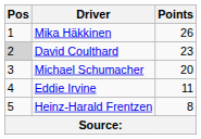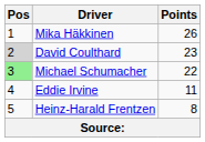 <table class="wikitable" style="font-size: 95%;">
 <tr>
 <th>Pos</th>
 <th>Driver</th>
 <th>Points</th>
 </tr>
 <tr>
 <td>1</td>
 <td> <a href='#'>Mika Häkkinen</a></td>
 <td align="right">26</td>
 </tr>
 <tr>
 <td style="background: lightgrey;">2</td>
 <td> <a href='#'>David Coulthard</a></td>
 <td align="right">23</td>
 </tr>
 <tr>
-<td>3</td>
+<td style="background: lightgreen;">3</td>
 <td> <a href='#'>Michael Schumacher</a></td>
-<td align="right">20</td>
+<td align="right">22</td>
 </tr>
 <tr>
 <td>4</td>
 <td> <a href='#'>Eddie Irvine</a></td>
 <td align="right">11</td>
 </tr>
 <tr>
 <td>5</td>
 <td> <a href='#'>Heinz-Harald Frentzen</a></td>
 <td align="right">8</td>
 </tr>
 <tr>
 <th colspan=4>Source:</th>
 </tr>
 </table>
